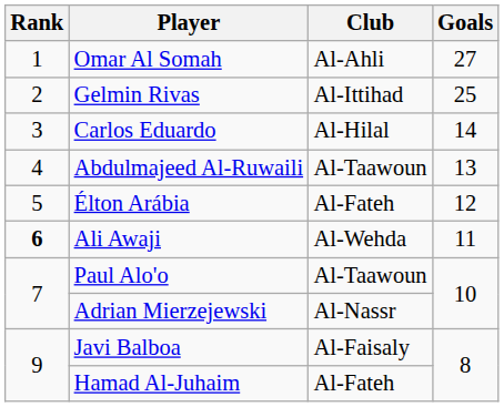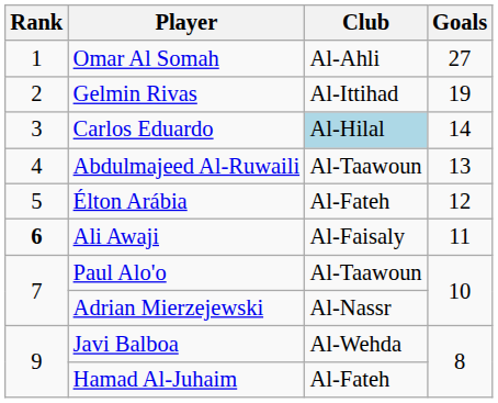 <table class="wikitable" style="text-align:center">
 <tr>
 <th>Rank</th>
 <th>Player</th>
 <th>Club</th>
 <th>Goals</th>
 </tr>
 <tr>
 <td>1</td>
 <td align="left"> <a href='#'>Omar Al Somah</a></td>
 <td align="left">Al-Ahli</td>
 <td>27</td>
 </tr>
 <tr>
 <td>2</td>
 <td align="left"> <a href='#'>Gelmin Rivas</a></td>
 <td align="left">Al-Ittihad</td>
-<td>25</td>
+<td>19</td>
 </tr>
 <tr>
 <td>3</td>
 <td align="left"> <a href='#'>Carlos Eduardo</a></td>
-<td align="left">Al-Hilal</td>
+<td align="left" style="background: lightblue;">Al-Hilal</td>
 <td>14</td>
 </tr>
 <tr>
 <td>4</td>
 <td align="left"> <a href='#'>Abdulmajeed Al-Ruwaili</a></td>
 <td align="left">Al-Taawoun</td>
 <td>13</td>
 </tr>
 <tr>
 <td>5</td>
 <td align="left"> <a href='#'>Élton Arábia</a></td>
 <td align="left">Al-Fateh</td>
 <td>12</td>
 </tr>
 <tr>
 <td><strong>6</strong></td>
 <td align="left"> <a href='#'>Ali Awaji</a></td>
-<td align="left">Al-Wehda</td>
+<td align="left">Al-Faisaly</td>
 <td>11</td>
 </tr>
 <tr>
 <td rowspan=2>7</td>
 <td align="left"> <a href='#'>Paul Alo'o</a></td>
 <td align="left">Al-Taawoun</td>
 <td rowspan=2>10</td>
 </tr>
 <tr>
 <td align="left"> <a href='#'>Adrian Mierzejewski</a></td>
 <td align="left">Al-Nassr</td>
 </tr>
 <tr>
 <td rowspan=2>9</td>
 <td align="left"> <a href='#'>Javi Balboa</a></td>
-<td align="left">Al-Faisaly</td>
+<td align="left">Al-Wehda</td>
 <td rowspan=2>8</td>
 </tr>
 <tr>
 <td align="left"> <a href='#'>Hamad Al-Juhaim</a></td>
 <td align="left">Al-Fateh</td>
 </tr>
 </table>
